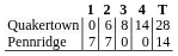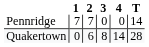 <table style="border-collapse: collapse;">
 <tr>
 <th style="text-align: left;"></th>
 <th style="text-align: center; padding: 0px 3px 0px 3px; width:12px;">1</th>
 <th style="text-align: center; padding: 0px 3px 0px 3px; width:12px;">2</th>
 <th style="text-align: center; padding: 0px 3px 0px 3px; width:12px;">3</th>
 <th style="text-align: center; padding: 0px 3px 0px 3px; width:12px;">4</th>
 <th style="text-align: center; padding: 0px 3px 0px 3px; width:12px;">T</th>
 </tr>
 <tr>
+<td style="text-align: left; border-bottom: 1px solid black; padding: 0px 3px 0px 3px;">Pennridge</td>
+<td style="border-left: 1px solid black; border-bottom: 1px solid black; text-align: right; padding: 0px 3px 0px 3px;">7</td>
+<td style="border-left: 1px solid black; border-bottom: 1px solid black; text-align: right; padding: 0px 3px 0px 3px;">7</td>
+<td style="border-left: 1px solid black; border-bottom: 1px solid black; text-align: right; padding: 0px 3px 0px 3px;">0</td>
+<td style="border-left: 1px solid black; border-bottom: 1px solid black; text-align: right; padding: 0px 3px 0px 3px;">0</td>
+<td style="border-left: 1px solid black; border-bottom: 1px solid black; text-align: right; padding: 0px 3px 0px 3px;">14</td>
+</tr>
+<tr>
 <td style="background: #f8f9fa; text-align: left; padding: 0px 3px 0px 3px;">Quakertown</td>
 <td style="background: #f8f9fa; border-left: 1px solid black; text-align: right; padding: 0px 3px 0px 3px;">0</td>
 <td style="background: #f8f9fa; border-left: 1px solid black; text-align: right; padding: 0px 3px 0px 3px;">6</td>
 <td style="background: #f8f9fa; border-left: 1px solid black; text-align: right; padding: 0px 3px 0px 3px;">8</td>
 <td style="background: #f8f9fa; border-left: 1px solid black; text-align: right; padding: 0px 3px 0px 3px;">14</td>
 <td style="background: #f8f9fa; border-left: 1px solid black; text-align: right; padding: 0px 3px 0px 3px;">28</td>
 </tr>
-<tr>
-<td style="text-align: left; border-bottom: 1px solid black; padding: 0px 3px 0px 3px;">Pennridge</td>
-<td style="border-left: 1px solid black; border-bottom: 1px solid black; text-align: right; padding: 0px 3px 0px 3px;">7</td>
-<td style="border-left: 1px solid black; border-bottom: 1px solid black; text-align: right; padding: 0px 3px 0px 3px;">7</td>
-<td style="border-left: 1px solid black; border-bottom: 1px solid black; text-align: right; padding: 0px 3px 0px 3px;">0</td>
-<td style="border-left: 1px solid black; border-bottom: 1px solid black; text-align: right; padding: 0px 3px 0px 3px;">0</td>
-<td style="border-left: 1px solid black; border-bottom: 1px solid black; text-align: right; padding: 0px 3px 0px 3px;">14</td>
-</tr>
 </table>
